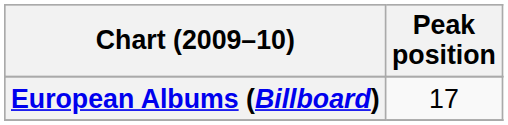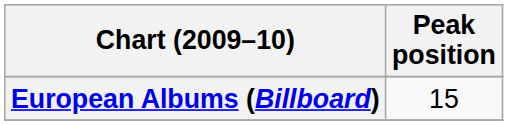 <table class="wikitable sortable plainrowheaders" style="text-align:center">
 <tr>
 <th scope="col">Chart (2009–10)</th>
 <th scope="col">Peak<br>position</th>
 </tr>
 <tr>
 </tr>
 <tr>
 </tr>
 <tr>
 </tr>
 <tr>
 </tr>
 <tr>
 </tr>
 <tr>
 </tr>
 <tr>
 <th scope="row"><a href='#'>European Albums</a> (<em><a href='#'>Billboard</a></em>)</th>
-<td>17</td>
+<td>15</td>
 </tr>
 <tr>
 </tr>
 <tr>
 </tr>
 <tr>
 </tr>
 <tr>
 </tr>
 <tr>
 </tr>
 <tr>
 </tr>
 <tr>
 </tr>
 <tr>
 </tr>
 <tr>
 </tr>
 <tr>
 </tr>
 <tr>
 </tr>
 <tr>
 </tr>
 <tr>
 </tr>
 </table>
